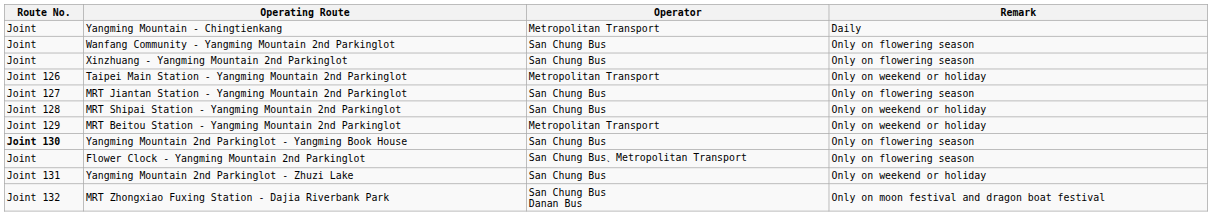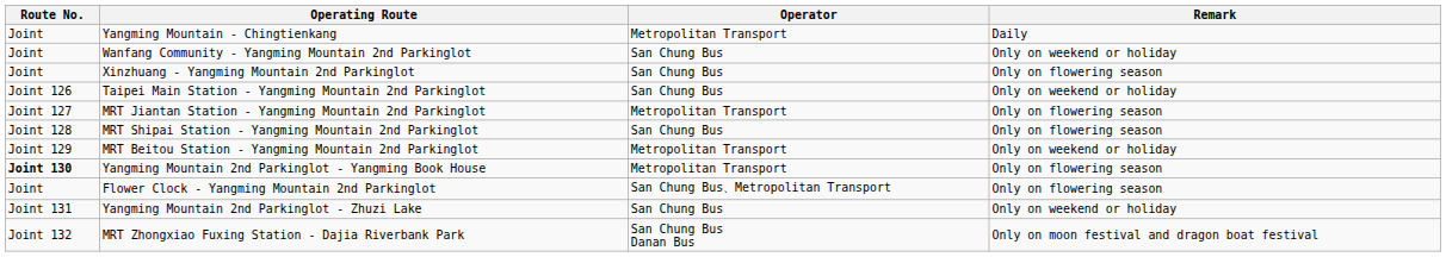 <table class="wikitable"  style="width:100%; margin:auto;">
 <tr>
 <th>Route No.</th>
 <th>Operating Route</th>
 <th>Operator</th>
 <th>Remark</th>
 </tr>
 <tr>
 <td>Joint </td>
 <td>Yangming Mountain - Chingtienkang</td>
 <td>Metropolitan Transport</td>
 <td>Daily</td>
 </tr>
 <tr>
 <td>Joint </td>
 <td>Wanfang Community - Yangming Mountain 2nd Parkinglot</td>
 <td>San Chung Bus</td>
-<td>Only on flowering season</td>
+<td>Only on weekend or holiday</td>
 </tr>
 <tr>
 <td>Joint </td>
 <td>Xinzhuang - Yangming Mountain 2nd Parkinglot</td>
 <td>San Chung Bus</td>
 <td>Only on flowering season</td>
 </tr>
 <tr>
 <td>Joint 126</td>
 <td>Taipei Main Station - Yangming Mountain 2nd Parkinglot</td>
-<td>Metropolitan Transport</td>
+<td>San Chung Bus</td>
 <td>Only on weekend or holiday</td>
 </tr>
 <tr>
 <td>Joint 127</td>
 <td>MRT Jiantan Station - Yangming Mountain 2nd Parkinglot</td>
-<td>San Chung Bus</td>
+<td>Metropolitan Transport</td>
 <td>Only on flowering season</td>
 </tr>
 <tr>
 <td>Joint 128</td>
 <td>MRT Shipai Station - Yangming Mountain 2nd Parkinglot</td>
 <td>San Chung Bus</td>
-<td>Only on weekend or holiday</td>
+<td>Only on flowering season</td>
 </tr>
 <tr>
 <td>Joint 129</td>
 <td>MRT Beitou Station - Yangming Mountain 2nd Parkinglot</td>
 <td>Metropolitan Transport</td>
 <td>Only on weekend or holiday</td>
 </tr>
 <tr>
 <td><strong>Joint 130</strong></td>
 <td>Yangming Mountain 2nd Parkinglot - Yangming Book House</td>
-<td>San Chung Bus</td>
+<td>Metropolitan Transport</td>
 <td>Only on flowering season</td>
 </tr>
 <tr>
 <td>Joint </td>
 <td>Flower Clock - Yangming Mountain 2nd Parkinglot</td>
 <td>San Chung Bus、Metropolitan Transport</td>
 <td>Only on flowering season</td>
 </tr>
 <tr>
 <td>Joint 131</td>
 <td>Yangming Mountain 2nd Parkinglot - Zhuzi Lake</td>
 <td>San Chung Bus</td>
 <td>Only on weekend or holiday</td>
 </tr>
 <tr>
 <td>Joint 132</td>
 <td>MRT Zhongxiao Fuxing Station - Dajia Riverbank Park</td>
 <td>San Chung Bus<br>Danan Bus</td>
 <td>Only on moon festival and dragon boat festival</td>
 </tr>
 </table>
